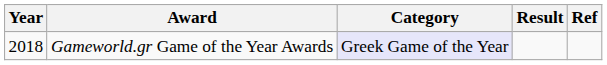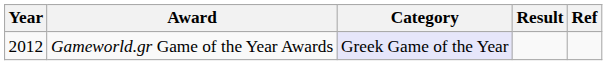 <table class="wikitable sortable">
 <tr>
 <th>Year</th>
 <th>Award</th>
 <th>Category</th>
 <th>Result</th>
 <th>Ref</th>
 </tr>
 <tr>
-<td>2018</td>
+<td>2012</td>
 <td><em>Gameworld.gr</em> Game of the Year Awards</td>
 <td style="background: lavender;">Greek Game of the Year</td>
 <td></td>
 <td style="text-align:center;"></td>
 </tr>
 </table>
